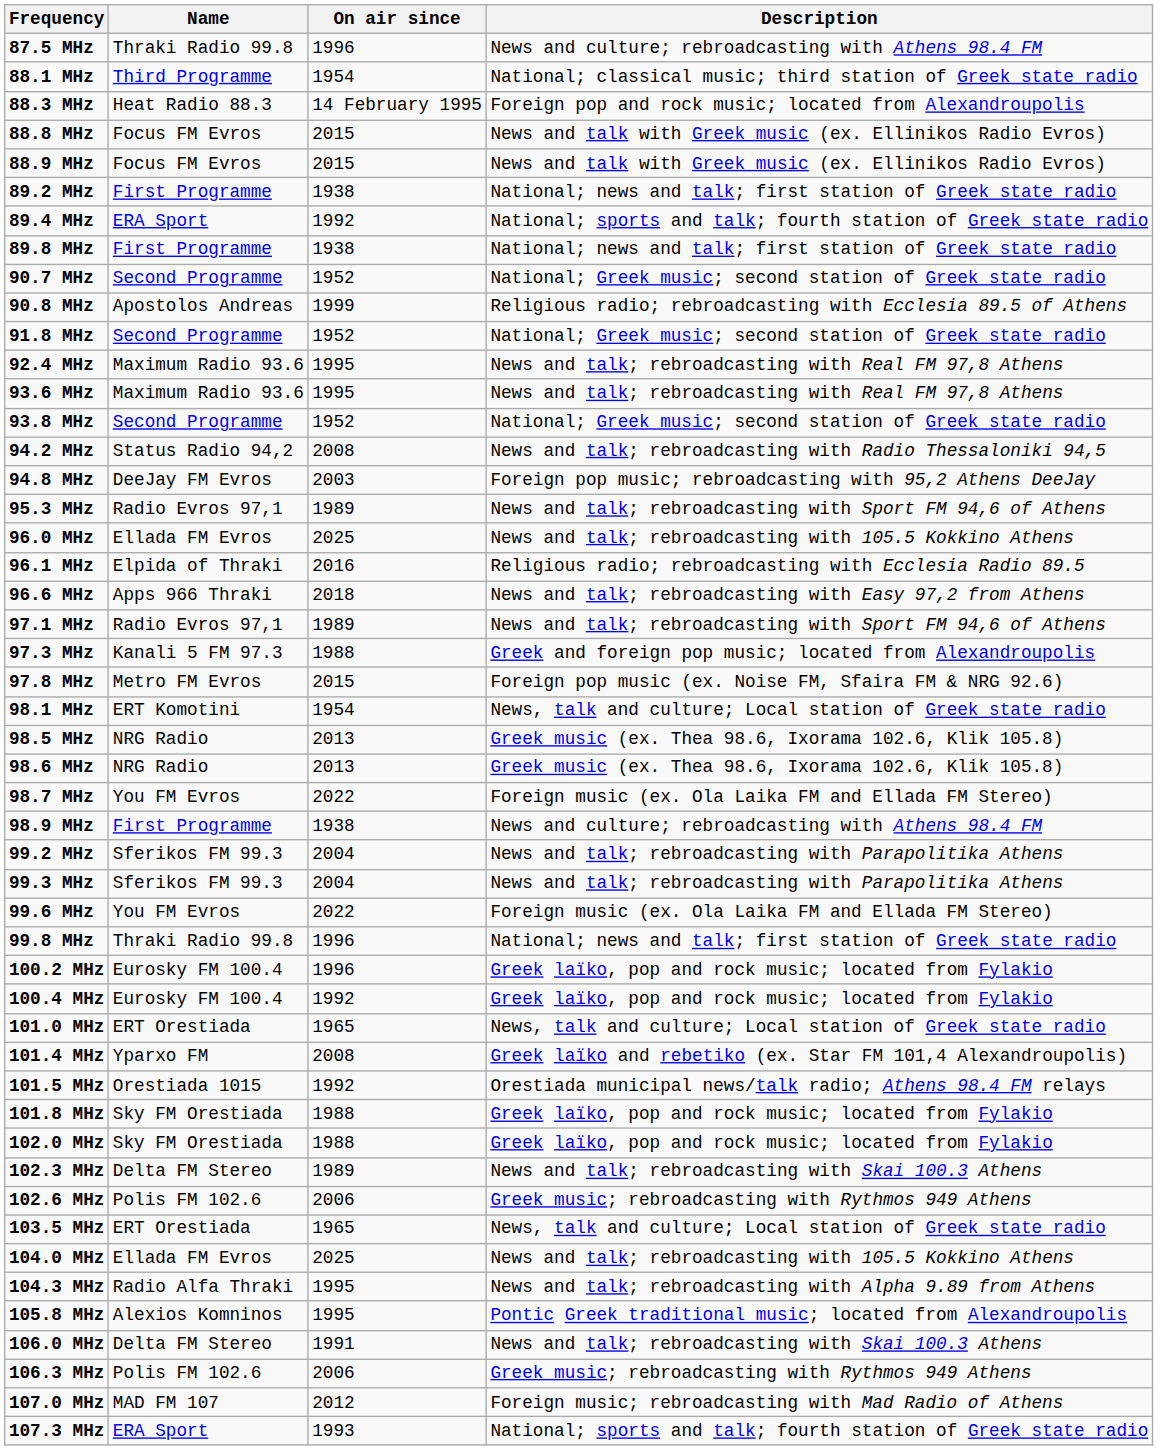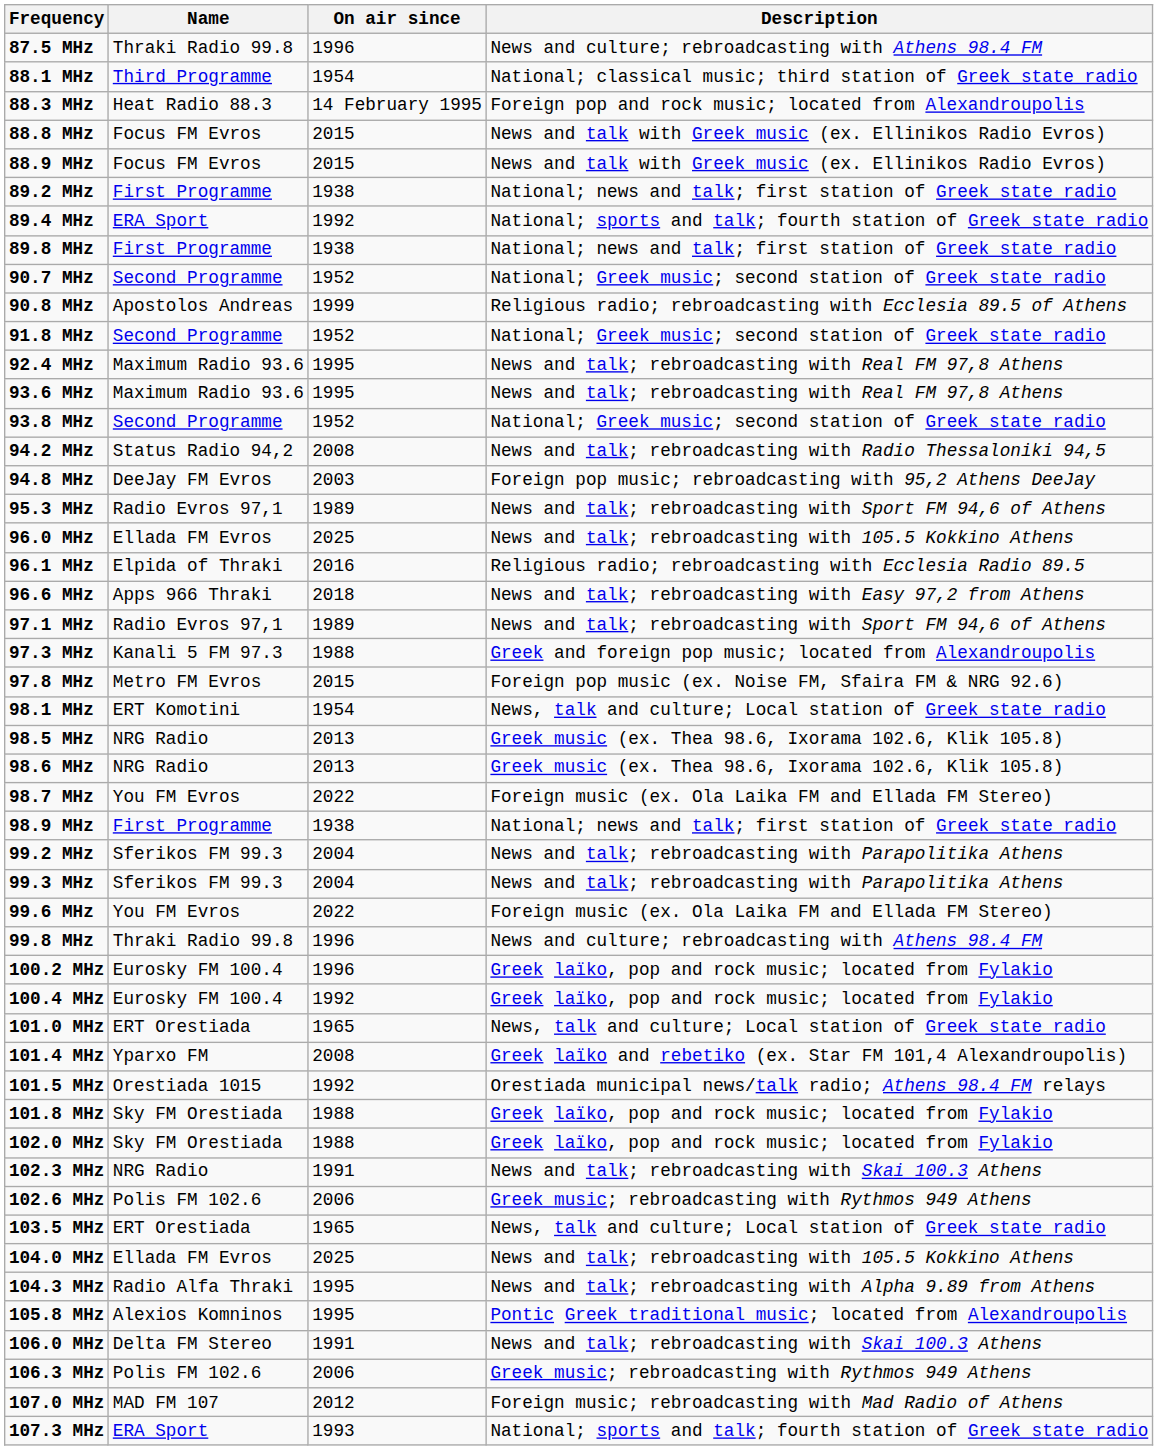 <table class="wikitable">
 <tr>
 <th>Frequency</th>
 <th>Name</th>
 <th>On air since</th>
 <th>Description</th>
 </tr>
 <tr>
 <td><strong>87.5 MHz</strong></td>
 <td>Thraki Radio 99.8</td>
 <td>1996</td>
 <td>News and culture; rebroadcasting with <em><a href='#'>Athens 98.4 FM</a></em></td>
 </tr>
 <tr>
 <td><strong>88.1 MHz</strong></td>
 <td><a href='#'>Third Programme</a></td>
 <td>1954</td>
 <td>National; classical music; third station of <a href='#'>Greek state radio</a></td>
 </tr>
 <tr>
 <td><strong>88.3 MHz</strong></td>
 <td>Heat Radio 88.3</td>
 <td>14 February 1995</td>
 <td>Foreign pop and rock music; located from <a href='#'>Alexandroupolis</a></td>
 </tr>
 <tr>
 <td><strong>88.8 MHz</strong></td>
 <td>Focus FM Evros</td>
 <td>2015</td>
 <td>News and <a href='#'>talk</a> with <a href='#'>Greek music</a> (ex. Ellinikos Radio Evros)</td>
 </tr>
 <tr>
 <td><strong>88.9 MHz</strong></td>
 <td>Focus FM Evros</td>
 <td>2015</td>
 <td>News and <a href='#'>talk</a> with <a href='#'>Greek music</a> (ex. Ellinikos Radio Evros)</td>
 </tr>
 <tr>
 <td><strong>89.2 MHz</strong></td>
 <td><a href='#'>First Programme</a></td>
 <td>1938</td>
 <td>National; news and <a href='#'>talk</a>; first station of <a href='#'>Greek state radio</a></td>
 </tr>
 <tr>
 <td><strong>89.4 MHz</strong></td>
 <td><a href='#'>ERA Sport</a></td>
 <td>1992</td>
 <td>National; <a href='#'>sports</a> and <a href='#'>talk</a>; fourth station of <a href='#'>Greek state radio</a></td>
 </tr>
 <tr>
 <td><strong>89.8 MHz</strong></td>
 <td><a href='#'>First Programme</a></td>
 <td>1938</td>
 <td>National; news and <a href='#'>talk</a>; first station of <a href='#'>Greek state radio</a></td>
 </tr>
 <tr>
 <td><strong>90.7 MHz</strong></td>
 <td><a href='#'>Second Programme</a></td>
 <td>1952</td>
 <td>National; <a href='#'>Greek music</a>; second station of <a href='#'>Greek state radio</a></td>
 </tr>
 <tr>
 <td><strong>90.8 MHz</strong></td>
 <td>Apostolos Andreas</td>
 <td>1999</td>
 <td>Religious radio; rebroadcasting with <em>Ecclesia 89.5 of Athens</em></td>
 </tr>
 <tr>
 <td><strong>91.8 MHz</strong></td>
 <td><a href='#'>Second Programme</a></td>
 <td>1952</td>
 <td>National; <a href='#'>Greek music</a>; second station of <a href='#'>Greek state radio</a></td>
 </tr>
 <tr>
 <td><strong>92.4 MHz</strong></td>
 <td>Maximum Radio 93.6</td>
 <td>1995</td>
 <td>News and <a href='#'>talk</a>; rebroadcasting with <em>Real FM 97,8 Athens</em></td>
 </tr>
 <tr>
 <td><strong>93.6 MHz</strong></td>
 <td>Maximum Radio 93.6</td>
 <td>1995</td>
 <td>News and <a href='#'>talk</a>; rebroadcasting with <em>Real FM 97,8 Athens</em></td>
 </tr>
 <tr>
 <td><strong>93.8 MHz</strong></td>
 <td><a href='#'>Second Programme</a></td>
 <td>1952</td>
 <td>National; <a href='#'>Greek music</a>; second station of <a href='#'>Greek state radio</a></td>
 </tr>
 <tr>
 <td><strong>94.2 MHz</strong></td>
 <td>Status Radio 94,2</td>
 <td>2008</td>
 <td>News and <a href='#'>talk</a>; rebroadcasting with <em>Radio Thessaloniki 94,5</em></td>
 </tr>
 <tr>
 <td><strong>94.8 MHz</strong></td>
 <td>DeeJay FM Evros</td>
 <td>2003</td>
 <td>Foreign pop music; rebroadcasting with <em>95,2 Athens DeeJay</em></td>
 </tr>
 <tr>
 <td><strong>95.3 MHz</strong></td>
 <td>Radio Evros 97,1</td>
 <td>1989</td>
 <td>News and <a href='#'>talk</a>; rebroadcasting with <em>Sport FM 94,6 of Athens</em></td>
 </tr>
 <tr>
 <td><strong>96.0 MHz</strong></td>
 <td>Ellada FM Evros</td>
 <td>2025</td>
 <td>News and <a href='#'>talk</a>; rebroadcasting with <em>105.5 Kokkino Athens</em></td>
 </tr>
 <tr>
 <td><strong>96.1 MHz</strong></td>
 <td>Elpida of Thraki</td>
 <td>2016</td>
 <td>Religious radio; rebroadcasting with <em>Ecclesia Radio 89.5</em></td>
 </tr>
 <tr>
 <td><strong>96.6 MHz</strong></td>
 <td>Apps 966 Thraki</td>
 <td>2018</td>
 <td>News and <a href='#'>talk</a>; rebroadcasting with <em>Easy 97,2 from Athens</em></td>
 </tr>
 <tr>
 <td><strong>97.1 MHz</strong></td>
 <td>Radio Evros 97,1</td>
 <td>1989</td>
 <td>News and <a href='#'>talk</a>; rebroadcasting with <em>Sport FM 94,6 of Athens</em></td>
 </tr>
 <tr>
 <td><strong>97.3 MHz</strong></td>
 <td>Kanali 5 FM 97.3</td>
 <td>1988</td>
 <td><a href='#'>Greek</a> and foreign pop music; located from <a href='#'>Alexandroupolis</a></td>
 </tr>
 <tr>
 <td><strong>97.8 MHz</strong></td>
 <td>Metro FM Evros</td>
 <td>2015</td>
 <td>Foreign pop music (ex. Noise FM, Sfaira FM & NRG 92.6)</td>
 </tr>
 <tr>
 <td><strong>98.1 MHz</strong></td>
 <td>ERT Komotini</td>
 <td>1954</td>
 <td>News, <a href='#'>talk</a> and culture; Local station of <a href='#'>Greek state radio</a></td>
 </tr>
 <tr>
 <td><strong>98.5 MHz</strong></td>
 <td>NRG Radio</td>
 <td>2013</td>
 <td><a href='#'>Greek music</a> (ex. Thea 98.6, Ixorama 102.6, Klik 105.8)</td>
 </tr>
 <tr>
 <td><strong>98.6 MHz</strong></td>
 <td>NRG Radio</td>
 <td>2013</td>
 <td><a href='#'>Greek music</a> (ex. Thea 98.6, Ixorama 102.6, Klik 105.8)</td>
 </tr>
 <tr>
 <td><strong>98.7 MHz</strong></td>
 <td>You FM Evros</td>
 <td>2022</td>
 <td>Foreign music (ex. Ola Laika FM and Ellada FM Stereo)</td>
 </tr>
 <tr>
 <td><strong>98.9 MHz</strong></td>
 <td><a href='#'>First Programme</a></td>
 <td>1938</td>
-<td>News and culture; rebroadcasting with <em><a href='#'>Athens 98.4 FM</a></em></td>
+<td>National; news and <a href='#'>talk</a>; first station of <a href='#'>Greek state radio</a></td>
 </tr>
 <tr>
 <td><strong>99.2 MHz</strong></td>
 <td>Sferikos FM 99.3</td>
 <td>2004</td>
 <td>News and <a href='#'>talk</a>; rebroadcasting with <em>Parapolitika Athens</em></td>
 </tr>
 <tr>
 <td><strong>99.3 MHz</strong></td>
 <td>Sferikos FM 99.3</td>
 <td>2004</td>
 <td>News and <a href='#'>talk</a>; rebroadcasting with <em>Parapolitika Athens</em></td>
 </tr>
 <tr>
 <td><strong>99.6 MHz</strong></td>
 <td>You FM Evros</td>
 <td>2022</td>
 <td>Foreign music (ex. Ola Laika FM and Ellada FM Stereo)</td>
 </tr>
 <tr>
 <td><strong>99.8 MHz</strong></td>
 <td>Thraki Radio 99.8</td>
 <td>1996</td>
-<td>National; news and <a href='#'>talk</a>; first station of <a href='#'>Greek state radio</a></td>
+<td>News and culture; rebroadcasting with <em><a href='#'>Athens 98.4 FM</a></em></td>
 </tr>
 <tr>
 <td><strong>100.2 MHz</strong></td>
 <td>Eurosky FM 100.4</td>
 <td>1996</td>
 <td><a href='#'>Greek</a> <a href='#'>laïko</a>, pop and rock music; located from <a href='#'>Fylakio</a></td>
 </tr>
 <tr>
 <td><strong>100.4 MHz</strong></td>
 <td>Eurosky FM 100.4</td>
 <td>1992</td>
 <td><a href='#'>Greek</a> <a href='#'>laïko</a>, pop and rock music; located from <a href='#'>Fylakio</a></td>
 </tr>
 <tr>
 <td><strong>101.0 MHz</strong></td>
 <td>ERT Orestiada</td>
 <td>1965</td>
 <td>News, <a href='#'>talk</a> and culture; Local station of <a href='#'>Greek state radio</a></td>
 </tr>
 <tr>
 <td><strong>101.4 MHz</strong></td>
 <td>Yparxo FM</td>
 <td>2008</td>
 <td><a href='#'>Greek</a> <a href='#'>laïko</a> and <a href='#'>rebetiko</a> (ex. Star FM 101,4 Alexandroupolis)</td>
 </tr>
 <tr>
 <td><strong>101.5 MHz</strong></td>
 <td>Orestiada 1015</td>
 <td>1992</td>
 <td>Orestiada municipal news/<a href='#'>talk</a> radio; <em><a href='#'>Athens 98.4 FM</a></em> relays</td>
 </tr>
 <tr>
 <td><strong>101.8 MHz</strong></td>
 <td>Sky FM Orestiada</td>
 <td>1988</td>
 <td><a href='#'>Greek</a> <a href='#'>laïko</a>, pop and rock music; located from <a href='#'>Fylakio</a></td>
 </tr>
 <tr>
 <td><strong>102.0 MHz</strong></td>
 <td>Sky FM Orestiada</td>
 <td>1988</td>
 <td><a href='#'>Greek</a> <a href='#'>laïko</a>, pop and rock music; located from <a href='#'>Fylakio</a></td>
 </tr>
 <tr>
 <td><strong>102.3 MHz</strong></td>
-<td>Delta FM Stereo</td>
-<td>1989</td>
+<td>NRG Radio</td>
+<td>1991</td>
 <td>News and <a href='#'>talk</a>; rebroadcasting with <em><a href='#'>Skai 100.3</a> Athens</em></td>
 </tr>
 <tr>
 <td><strong>102.6 MHz</strong></td>
 <td>Polis FM 102.6</td>
 <td>2006</td>
 <td><a href='#'>Greek music</a>; rebroadcasting with <em>Rythmos 949 Athens</em></td>
 </tr>
 <tr>
 <td><strong>103.5 MHz</strong></td>
 <td>ERT Orestiada</td>
 <td>1965</td>
 <td>News, <a href='#'>talk</a> and culture; Local station of <a href='#'>Greek state radio</a></td>
 </tr>
 <tr>
 <td><strong>104.0 MHz</strong></td>
 <td>Ellada FM Evros</td>
 <td>2025</td>
 <td>News and <a href='#'>talk</a>; rebroadcasting with <em>105.5 Kokkino Athens</em></td>
 </tr>
 <tr>
 <td><strong>104.3 MHz</strong></td>
 <td>Radio Alfa Thraki</td>
 <td>1995</td>
 <td>News and <a href='#'>talk</a>; rebroadcasting with <em>Alpha 9.89 from Athens</em></td>
 </tr>
 <tr>
 <td><strong>105.8 MHz</strong></td>
 <td>Alexios Komninos</td>
 <td>1995</td>
 <td><a href='#'>Pontic</a> <a href='#'>Greek traditional music</a>; located from <a href='#'>Alexandroupolis</a></td>
 </tr>
 <tr>
 <td><strong>106.0 MHz</strong></td>
 <td>Delta FM Stereo</td>
 <td>1991</td>
 <td>News and <a href='#'>talk</a>; rebroadcasting with <em><a href='#'>Skai 100.3</a> Athens</em></td>
 </tr>
 <tr>
 <td><strong>106.3 MHz</strong></td>
 <td>Polis FM 102.6</td>
 <td>2006</td>
 <td><a href='#'>Greek music</a>; rebroadcasting with <em>Rythmos 949 Athens</em></td>
 </tr>
 <tr>
 <td><strong>107.0 MHz</strong></td>
 <td>MAD FM 107</td>
 <td>2012</td>
 <td>Foreign music; rebroadcasting with <em>Mad Radio of Athens</em></td>
 </tr>
 <tr>
 <td><strong>107.3 MHz</strong></td>
 <td><a href='#'>ERA Sport</a></td>
 <td>1993</td>
 <td>National; <a href='#'>sports</a> and <a href='#'>talk</a>; fourth station of <a href='#'>Greek state radio</a></td>
 </tr>
 </table>
